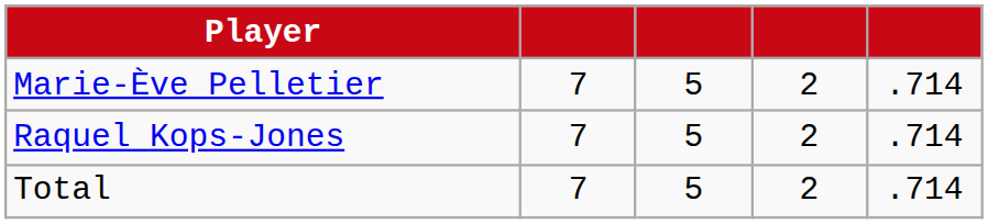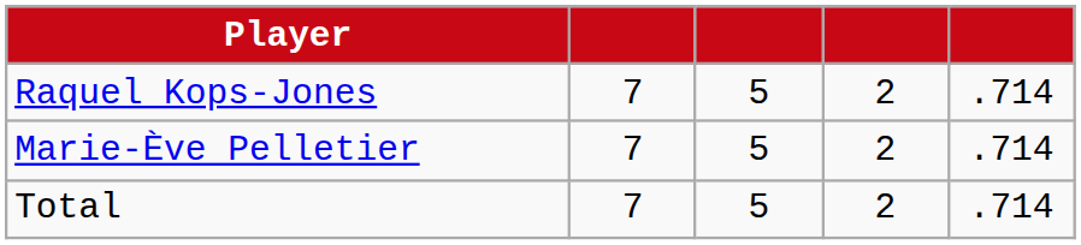 <table class="wikitable" style="text-align:center">
 <tr>
 <th style="background:#C80815; color:white" width="200px">Player</th>
 <th style="background:#C80815; color:white" width="40px"></th>
 <th style="background:#C80815; color:white" width="40px"></th>
 <th style="background:#C80815; color:white" width="40px"></th>
 <th style="background:#C80815; color:white" width="40px"></th>
 </tr>
 <tr>
-<td style="text-align:left"><a href='#'>Marie-Ève Pelletier</a></td>
+<td style="text-align:left"><a href='#'>Raquel Kops-Jones</a></td>
 <td>7</td>
 <td>5</td>
 <td>2</td>
 <td>.714</td>
 </tr>
 <tr>
-<td style="text-align:left"><a href='#'>Raquel Kops-Jones</a></td>
+<td style="text-align:left"><a href='#'>Marie-Ève Pelletier</a></td>
 <td>7</td>
 <td>5</td>
 <td>2</td>
 <td>.714</td>
 </tr>
 <tr>
 <td style="text-align:left">Total</td>
 <td>7</td>
 <td>5</td>
 <td>2</td>
 <td>.714</td>
 </tr>
 </table>
